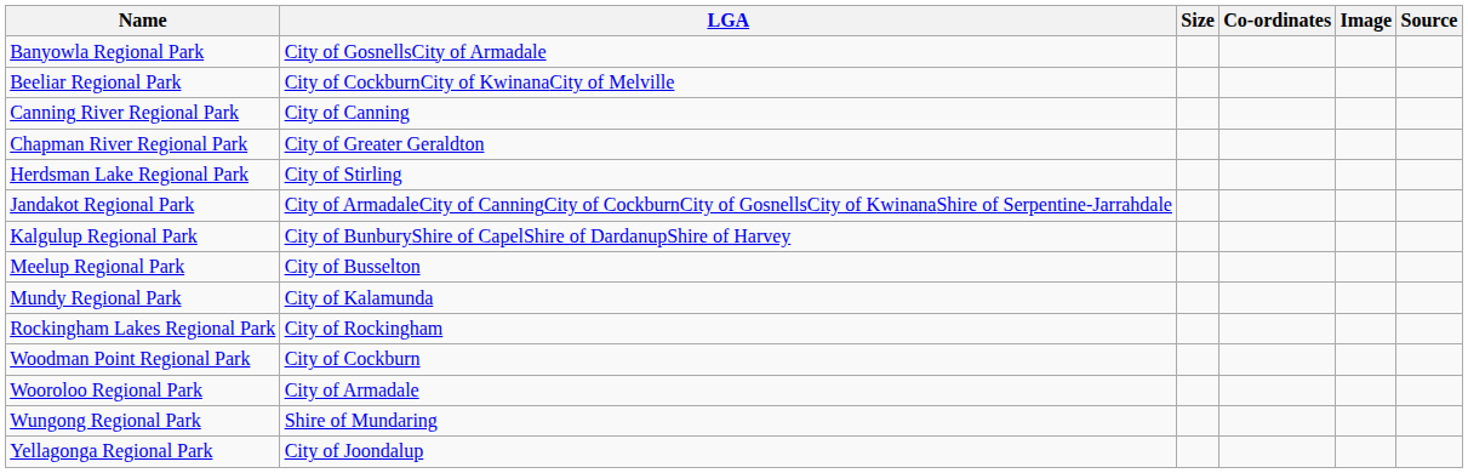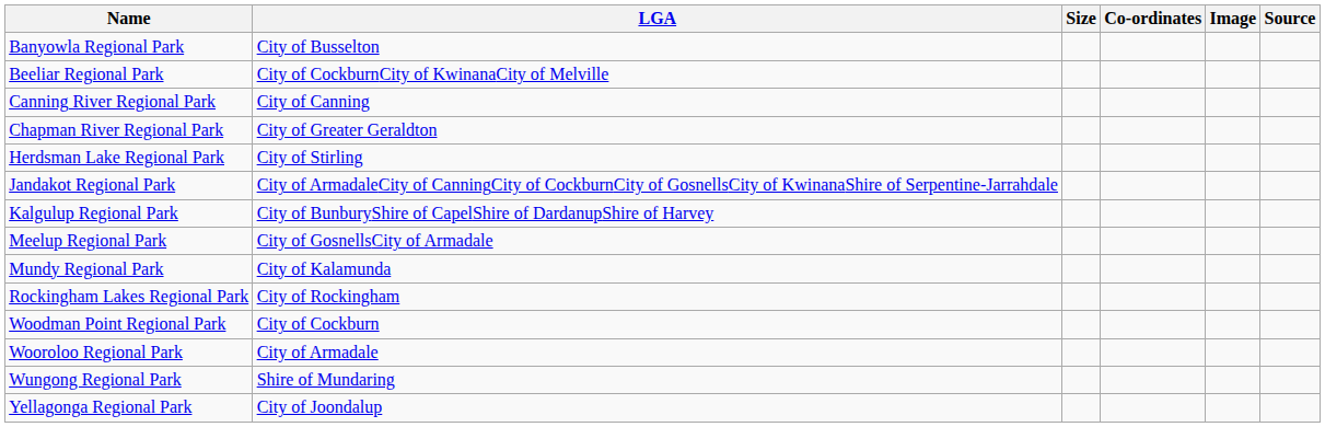 <table class="wikitable sortable">
 <tr>
 <th>Name</th>
 <th><a href='#'>LGA</a></th>
 <th>Size</th>
 <th>Co-ordinates</th>
 <th>Image</th>
 <th>Source</th>
 </tr>
 <tr>
 <td><a href='#'>Banyowla Regional Park</a></td>
-<td><a href='#'>City of Gosnells</a><a href='#'>City of Armadale</a></td>
+<td><a href='#'>City of Busselton</a></td>
 <td></td>
 <td></td>
 <td></td>
 <td></td>
 </tr>
 <tr>
 <td><a href='#'>Beeliar Regional Park</a></td>
 <td><a href='#'>City of Cockburn</a><a href='#'>City of Kwinana</a><a href='#'>City of Melville</a></td>
 <td></td>
 <td></td>
 <td></td>
 <td></td>
 </tr>
 <tr>
 <td><a href='#'>Canning River Regional Park</a></td>
 <td><a href='#'>City of Canning</a></td>
 <td></td>
 <td></td>
 <td></td>
 <td></td>
 </tr>
 <tr>
 <td><a href='#'>Chapman River Regional Park</a></td>
 <td><a href='#'>City of Greater Geraldton</a></td>
 <td></td>
 <td></td>
 <td></td>
 <td></td>
 </tr>
 <tr>
 <td><a href='#'>Herdsman Lake Regional Park</a></td>
 <td><a href='#'>City of Stirling</a></td>
 <td></td>
 <td></td>
 <td></td>
 <td></td>
 </tr>
 <tr>
 <td><a href='#'>Jandakot Regional Park</a></td>
 <td><a href='#'>City of Armadale</a><a href='#'>City of Canning</a><a href='#'>City of Cockburn</a><a href='#'>City of Gosnells</a><a href='#'>City of Kwinana</a><a href='#'>Shire of Serpentine-Jarrahdale</a></td>
 <td></td>
 <td></td>
 <td></td>
 <td></td>
 </tr>
 <tr>
 <td><a href='#'>Kalgulup Regional Park</a></td>
 <td><a href='#'>City of Bunbury</a><a href='#'>Shire of Capel</a><a href='#'>Shire of Dardanup</a><a href='#'>Shire of Harvey</a></td>
 <td></td>
 <td></td>
 <td></td>
 <td></td>
 </tr>
 <tr>
 <td><a href='#'>Meelup Regional Park</a></td>
-<td><a href='#'>City of Busselton</a></td>
+<td><a href='#'>City of Gosnells</a><a href='#'>City of Armadale</a></td>
 <td></td>
 <td></td>
 <td></td>
 <td></td>
 </tr>
 <tr>
 <td><a href='#'>Mundy Regional Park</a></td>
 <td><a href='#'>City of Kalamunda</a></td>
 <td></td>
 <td></td>
 <td></td>
 <td></td>
 </tr>
 <tr>
 <td><a href='#'>Rockingham Lakes Regional Park</a></td>
 <td><a href='#'>City of Rockingham</a></td>
 <td></td>
 <td></td>
 <td></td>
 <td></td>
 </tr>
 <tr>
 <td><a href='#'>Woodman Point Regional Park</a></td>
 <td><a href='#'>City of Cockburn</a></td>
 <td></td>
 <td></td>
 <td></td>
 <td></td>
 </tr>
 <tr>
 <td><a href='#'>Wooroloo Regional Park</a></td>
 <td><a href='#'>City of Armadale</a></td>
 <td></td>
 <td></td>
 <td></td>
 <td></td>
 </tr>
 <tr>
 <td><a href='#'>Wungong Regional Park</a></td>
 <td><a href='#'>Shire of Mundaring</a></td>
 <td></td>
 <td></td>
 <td></td>
 <td></td>
 </tr>
 <tr>
 <td><a href='#'>Yellagonga Regional Park</a></td>
 <td><a href='#'>City of Joondalup</a></td>
 <td></td>
 <td></td>
 <td></td>
 <td></td>
 </tr>
 </table>
